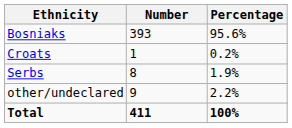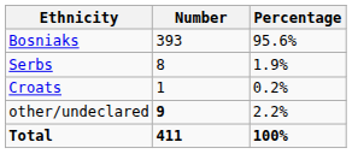 <table class="wikitable">
 <tr>
 <th width="100px">Ethnicity</th>
 <th width="80px">Number</th>
 <th width="80px">Percentage</th>
 </tr>
 <tr>
 <td><a href='#'>Bosniaks</a></td>
 <td>393</td>
 <td>95.6%</td>
 </tr>
 <tr>
+<td><a href='#'>Serbs</a></td>
+<td>8</td>
+<td>1.9%</td>
+</tr>
+<tr>
 <td><a href='#'>Croats</a></td>
 <td>1</td>
 <td>0.2%</td>
 </tr>
 <tr>
-<td><a href='#'>Serbs</a></td>
-<td>8</td>
-<td>1.9%</td>
-</tr>
-<tr>
 <td>other/undeclared</td>
-<td>9</td>
+<td><strong>9</strong></td>
 <td>2.2%</td>
 </tr>
 <tr>
 <td><strong>Total</strong></td>
 <td><strong>411</strong></td>
 <td><strong>100%</strong></td>
 </tr>
 </table>
